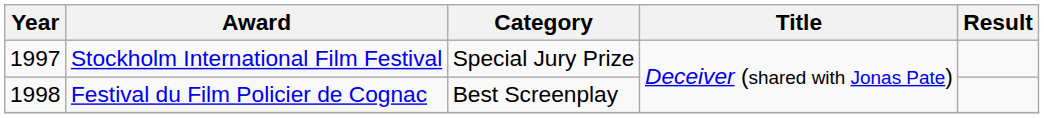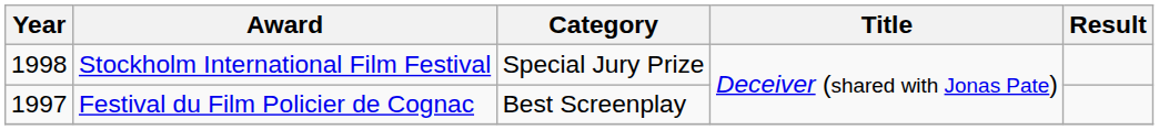 <table class="wikitable">
 <tr>
 <th>Year</th>
 <th>Award</th>
 <th>Category</th>
 <th>Title</th>
 <th>Result</th>
 </tr>
 <tr>
-<td>1997</td>
+<td>1998</td>
 <td><a href='#'>Stockholm International Film Festival</a></td>
 <td>Special Jury Prize</td>
 <td rowspan=2><em><a href='#'>Deceiver</a></em> (<small>shared with <a href='#'>Jonas Pate</a></small>)</td>
 <td></td>
 </tr>
 <tr>
-<td>1998</td>
+<td>1997</td>
 <td><a href='#'>Festival du Film Policier de Cognac</a></td>
 <td>Best Screenplay</td>
 <td></td>
 </tr>
 <tr>
 </tr>
 </table>
